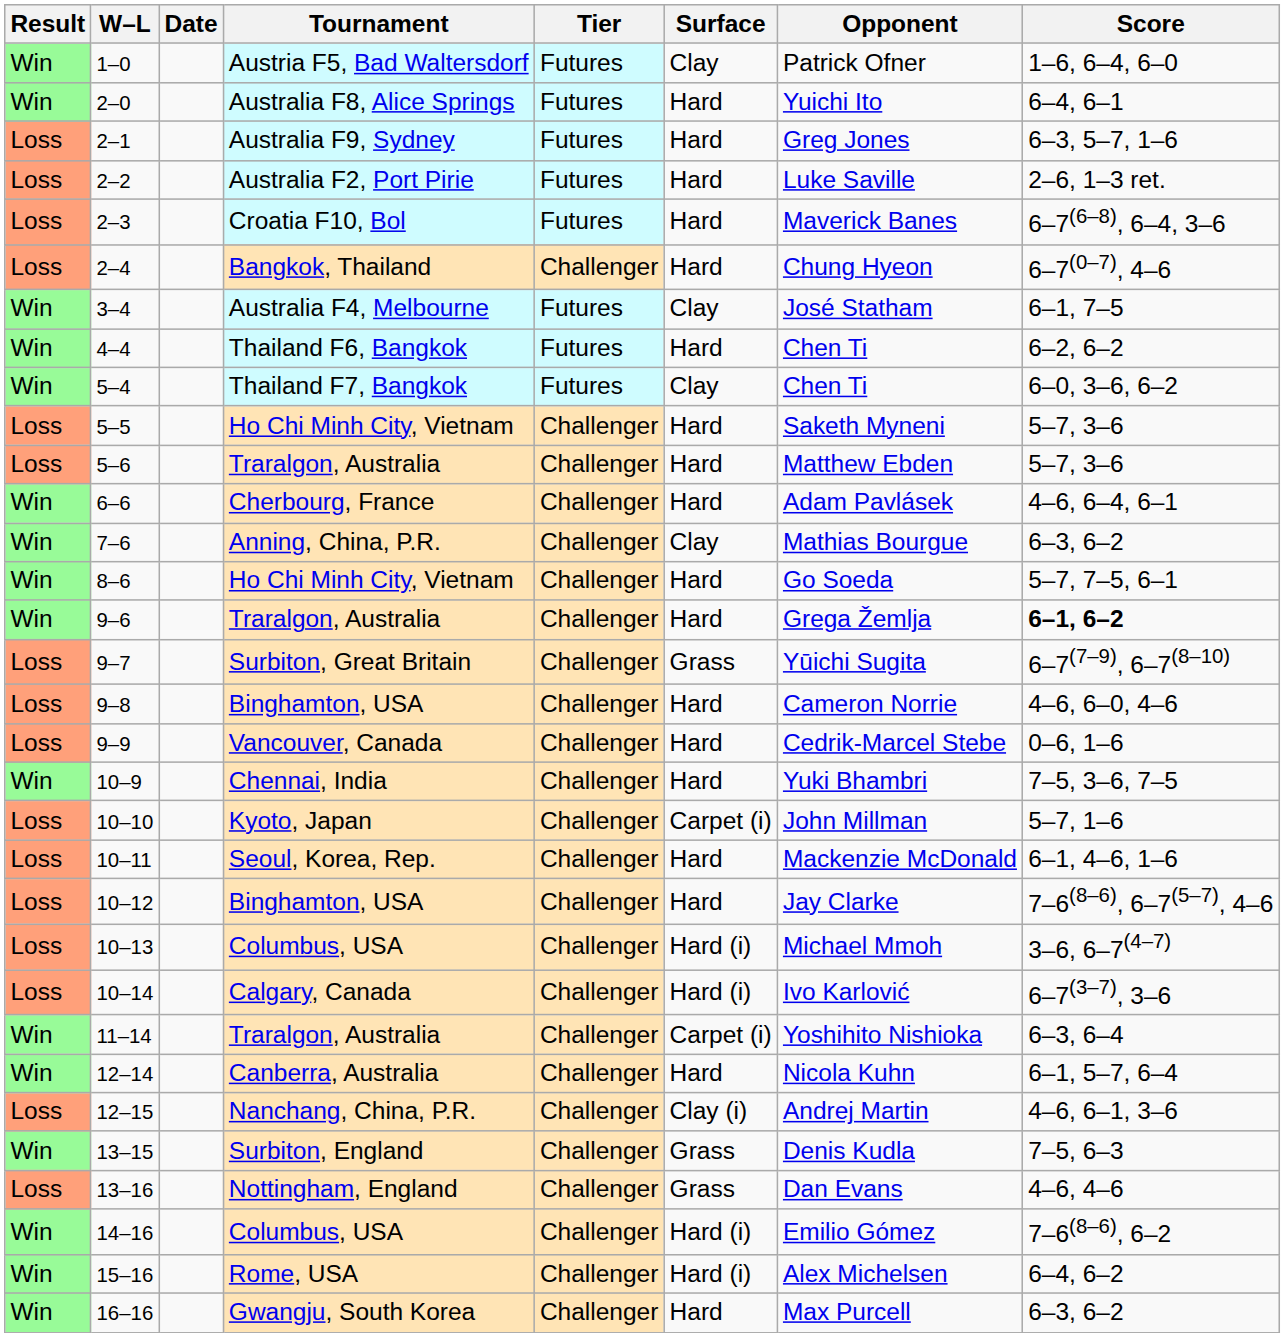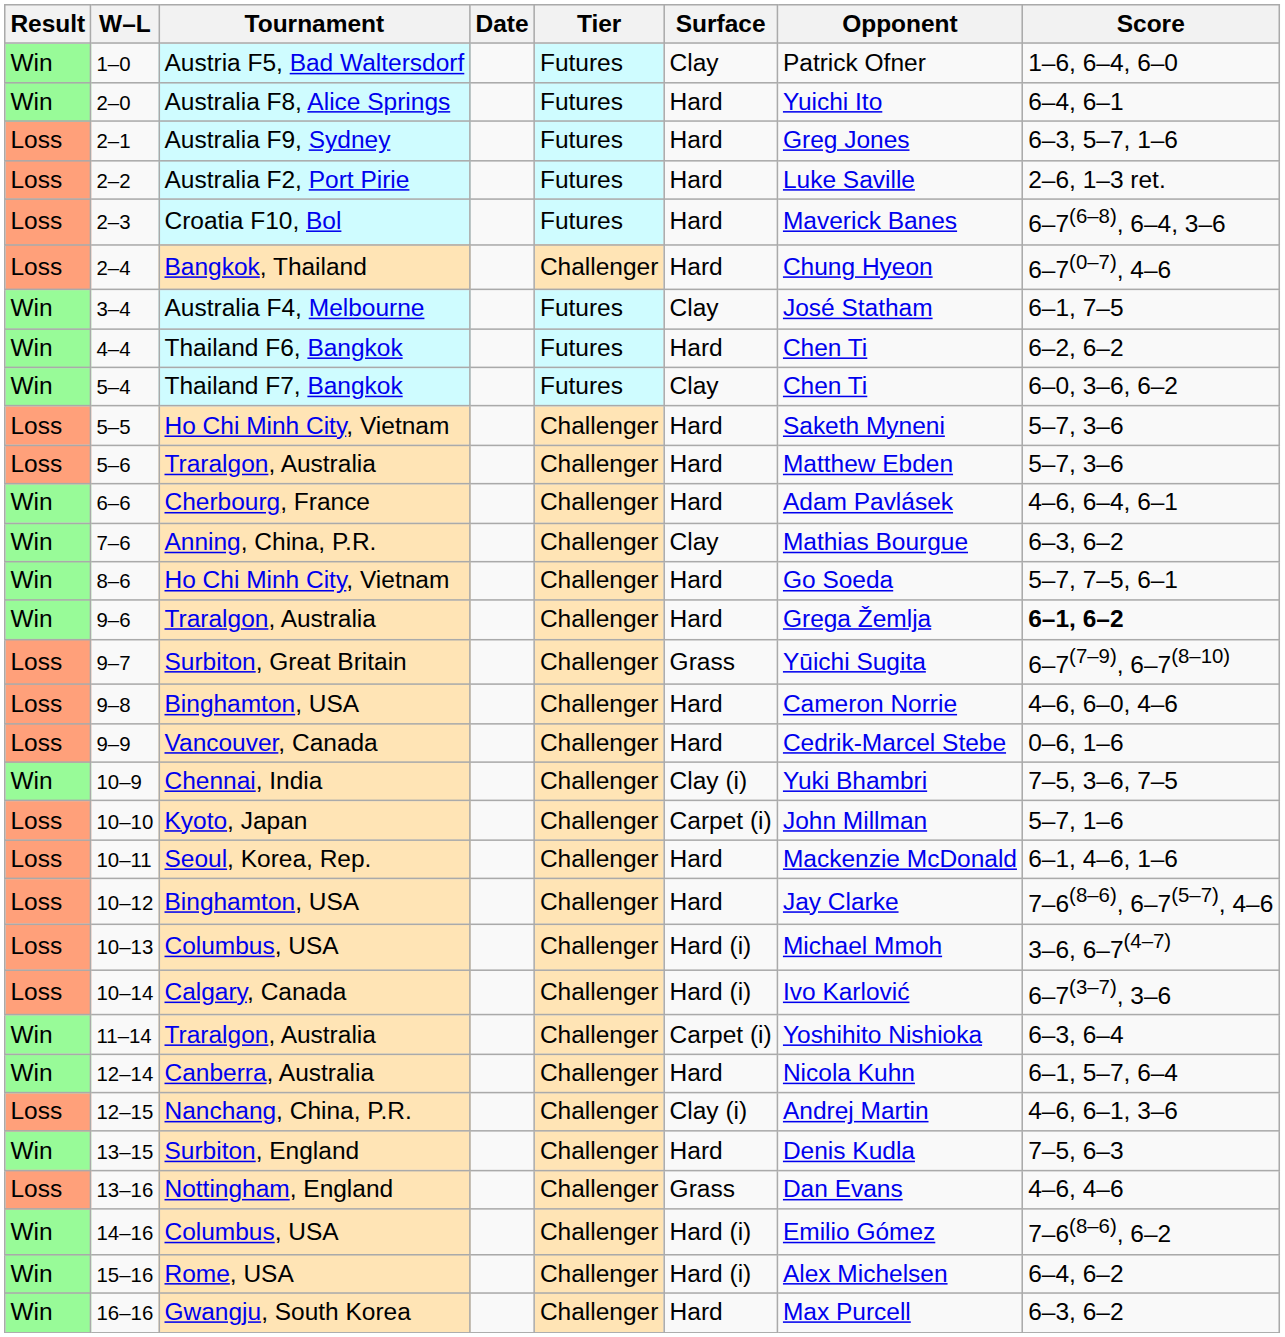 <table class="sortable wikitable">
 <tr>
 <th>Result</th>
 <th class=unsortable>W–L</th>
+<th>Tournament</th>
 <th>Date</th>
-<th>Tournament</th>
 <th>Tier</th>
 <th>Surface</th>
 <th>Opponent</th>
 <th class=unsortable>Score</th>
 </tr>
 <tr>
 <td bgcolor=98FB98>Win</td>
 <td><small>1–0</small></td>
+<td style=background:#cffcff>Austria F5, <a href='#'>Bad Waltersdorf</a></td>
 <td></td>
-<td style=background:#cffcff>Austria F5, <a href='#'>Bad Waltersdorf</a></td>
 <td style=background:#cffcff>Futures</td>
 <td>Clay</td>
 <td> Patrick Ofner</td>
 <td>1–6, 6–4, 6–0</td>
 </tr>
 <tr>
 <td bgcolor=98FB98>Win</td>
 <td><small>2–0</small></td>
+<td style=background:#cffcff>Australia F8, <a href='#'>Alice Springs</a></td>
 <td></td>
-<td style=background:#cffcff>Australia F8, <a href='#'>Alice Springs</a></td>
 <td style=background:#cffcff>Futures</td>
 <td>Hard</td>
 <td> <a href='#'>Yuichi Ito</a></td>
 <td>6–4, 6–1</td>
 </tr>
 <tr>
 <td bgcolor=FFA07A>Loss</td>
 <td><small>2–1</small></td>
+<td style=background:#cffcff>Australia F9, <a href='#'>Sydney</a></td>
 <td></td>
-<td style=background:#cffcff>Australia F9, <a href='#'>Sydney</a></td>
 <td style=background:#cffcff>Futures</td>
 <td>Hard</td>
 <td> <a href='#'>Greg Jones</a></td>
 <td>6–3, 5–7, 1–6</td>
 </tr>
 <tr>
 <td bgcolor=FFA07A>Loss</td>
 <td><small>2–2</small></td>
+<td style=background:#cffcff>Australia F2, <a href='#'>Port Pirie</a></td>
 <td></td>
-<td style=background:#cffcff>Australia F2, <a href='#'>Port Pirie</a></td>
 <td style=background:#cffcff>Futures</td>
 <td>Hard</td>
 <td> <a href='#'>Luke Saville</a></td>
 <td>2–6, 1–3 ret.</td>
 </tr>
 <tr>
 <td bgcolor=FFA07A>Loss</td>
 <td><small>2–3</small></td>
+<td style=background:#cffcff>Croatia F10, <a href='#'>Bol</a></td>
 <td></td>
-<td style=background:#cffcff>Croatia F10, <a href='#'>Bol</a></td>
 <td style=background:#cffcff>Futures</td>
 <td>Hard</td>
 <td> <a href='#'>Maverick Banes</a></td>
 <td>6–7<sup>(6–8)</sup>, 6–4, 3–6</td>
 </tr>
 <tr>
 <td bgcolor=FFA07A>Loss</td>
 <td><small>2–4</small></td>
+<td style=background:moccasin><a href='#'>Bangkok</a>, Thailand</td>
 <td><a href='#'></a></td>
-<td style=background:moccasin><a href='#'>Bangkok</a>, Thailand</td>
 <td style=background:moccasin>Challenger</td>
 <td>Hard</td>
 <td> <a href='#'>Chung Hyeon</a></td>
 <td>6–7<sup>(0–7)</sup>, 4–6</td>
 </tr>
 <tr>
 <td bgcolor=98FB98>Win</td>
 <td><small>3–4</small></td>
+<td style=background:#cffcff>Australia F4, <a href='#'>Melbourne</a></td>
 <td></td>
-<td style=background:#cffcff>Australia F4, <a href='#'>Melbourne</a></td>
 <td style=background:#cffcff>Futures</td>
 <td>Clay</td>
 <td> <a href='#'>José Statham</a></td>
 <td>6–1, 7–5</td>
 </tr>
 <tr>
 <td bgcolor=98FB98>Win</td>
 <td><small>4–4</small></td>
+<td style=background:#cffcff>Thailand F6, <a href='#'>Bangkok</a></td>
 <td></td>
-<td style=background:#cffcff>Thailand F6, <a href='#'>Bangkok</a></td>
 <td style=background:#cffcff>Futures</td>
 <td>Hard</td>
 <td> <a href='#'>Chen Ti</a></td>
 <td>6–2, 6–2</td>
 </tr>
 <tr>
 <td bgcolor=98FB98>Win</td>
 <td><small>5–4</small></td>
+<td style=background:#cffcff>Thailand F7, <a href='#'>Bangkok</a></td>
 <td></td>
-<td style=background:#cffcff>Thailand F7, <a href='#'>Bangkok</a></td>
 <td style=background:#cffcff>Futures</td>
 <td>Clay</td>
 <td> <a href='#'>Chen Ti</a></td>
 <td>6–0, 3–6, 6–2</td>
 </tr>
 <tr>
 <td bgcolor=FFA07A>Loss</td>
 <td><small>5–5</small></td>
+<td style=background:moccasin><a href='#'>Ho Chi Minh City</a>, Vietnam</td>
 <td><a href='#'></a></td>
-<td style=background:moccasin><a href='#'>Ho Chi Minh City</a>, Vietnam</td>
 <td style=background:moccasin>Challenger</td>
 <td>Hard</td>
 <td> <a href='#'>Saketh Myneni</a></td>
 <td>5–7, 3–6</td>
 </tr>
 <tr>
 <td bgcolor=FFA07A>Loss</td>
 <td><small>5–6</small></td>
+<td style=background:moccasin><a href='#'>Traralgon</a>, Australia</td>
 <td><a href='#'></a></td>
-<td style=background:moccasin><a href='#'>Traralgon</a>, Australia</td>
 <td style=background:moccasin>Challenger</td>
 <td>Hard</td>
 <td> <a href='#'>Matthew Ebden</a></td>
 <td>5–7, 3–6</td>
 </tr>
 <tr>
 <td bgcolor=98FB98>Win</td>
 <td><small>6–6</small></td>
+<td style=background:moccasin><a href='#'>Cherbourg</a>, France</td>
 <td><a href='#'></a></td>
-<td style=background:moccasin><a href='#'>Cherbourg</a>, France</td>
 <td style=background:moccasin>Challenger</td>
 <td>Hard</td>
 <td> <a href='#'>Adam Pavlásek</a></td>
 <td>4–6, 6–4, 6–1</td>
 </tr>
 <tr>
 <td bgcolor=98FB98>Win</td>
 <td><small>7–6</small></td>
+<td style=background:moccasin><a href='#'>Anning</a>, China, P.R.</td>
 <td><a href='#'></a></td>
-<td style=background:moccasin><a href='#'>Anning</a>, China, P.R.</td>
 <td style=background:moccasin>Challenger</td>
 <td>Clay</td>
 <td> <a href='#'>Mathias Bourgue</a></td>
 <td>6–3, 6–2</td>
 </tr>
 <tr>
 <td bgcolor=98FB98>Win</td>
 <td><small>8–6</small></td>
+<td style=background:moccasin><a href='#'>Ho Chi Minh City</a>, Vietnam</td>
 <td><a href='#'></a></td>
-<td style=background:moccasin><a href='#'>Ho Chi Minh City</a>, Vietnam</td>
 <td style=background:moccasin>Challenger</td>
 <td>Hard</td>
 <td> <a href='#'>Go Soeda</a></td>
 <td>5–7, 7–5, 6–1</td>
 </tr>
 <tr>
 <td bgcolor=98FB98>Win</td>
 <td><small>9–6</small></td>
+<td style=background:moccasin><a href='#'>Traralgon</a>, Australia</td>
 <td><a href='#'></a></td>
-<td style=background:moccasin><a href='#'>Traralgon</a>, Australia</td>
 <td style=background:moccasin>Challenger</td>
 <td>Hard</td>
 <td> <a href='#'>Grega Žemlja</a></td>
 <td><strong>6–1, 6–2</strong></td>
 </tr>
 <tr>
 <td bgcolor=FFA07A>Loss</td>
 <td><small>9–7</small></td>
+<td style=background:moccasin><a href='#'>Surbiton</a>, Great Britain</td>
 <td><a href='#'></a></td>
-<td style=background:moccasin><a href='#'>Surbiton</a>, Great Britain</td>
 <td style=background:moccasin>Challenger</td>
 <td>Grass</td>
 <td> <a href='#'>Yūichi Sugita</a></td>
 <td>6–7<sup>(7–9)</sup>, 6–7<sup>(8–10)</sup></td>
 </tr>
 <tr>
 <td bgcolor=FFA07A>Loss</td>
 <td><small>9–8</small></td>
+<td style=background:moccasin><a href='#'>Binghamton</a>, USA</td>
 <td><a href='#'></a></td>
-<td style=background:moccasin><a href='#'>Binghamton</a>, USA</td>
 <td style=background:moccasin>Challenger</td>
 <td>Hard</td>
 <td> <a href='#'>Cameron Norrie</a></td>
 <td>4–6, 6–0, 4–6</td>
 </tr>
 <tr>
 <td bgcolor=FFA07A>Loss</td>
 <td><small>9–9</small></td>
+<td style=background:moccasin><a href='#'>Vancouver</a>, Canada</td>
 <td><a href='#'></a></td>
-<td style=background:moccasin><a href='#'>Vancouver</a>, Canada</td>
 <td style=background:moccasin>Challenger</td>
 <td>Hard</td>
 <td> <a href='#'>Cedrik-Marcel Stebe</a></td>
 <td>0–6, 1–6</td>
 </tr>
 <tr>
 <td bgcolor=98FB98>Win</td>
 <td><small>10–9</small></td>
+<td style=background:moccasin><a href='#'>Chennai</a>, India</td>
 <td><a href='#'></a></td>
-<td style=background:moccasin><a href='#'>Chennai</a>, India</td>
 <td style=background:moccasin>Challenger</td>
-<td>Hard</td>
+<td>Clay (i)</td>
 <td> <a href='#'>Yuki Bhambri</a></td>
 <td>7–5, 3–6, 7–5</td>
 </tr>
 <tr>
 <td bgcolor=FFA07A>Loss</td>
 <td><small>10–10</small></td>
+<td style=background:moccasin><a href='#'>Kyoto</a>, Japan</td>
 <td><a href='#'></a></td>
-<td style=background:moccasin><a href='#'>Kyoto</a>, Japan</td>
 <td style=background:moccasin>Challenger</td>
 <td>Carpet (i)</td>
 <td> <a href='#'>John Millman</a></td>
 <td>5–7, 1–6</td>
 </tr>
 <tr>
 <td bgcolor=FFA07A>Loss</td>
 <td><small>10–11</small></td>
+<td style=background:moccasin><a href='#'>Seoul</a>, Korea, Rep.</td>
 <td><a href='#'></a></td>
-<td style=background:moccasin><a href='#'>Seoul</a>, Korea, Rep.</td>
 <td style=background:moccasin>Challenger</td>
 <td>Hard</td>
 <td> <a href='#'>Mackenzie McDonald</a></td>
 <td>6–1, 4–6, 1–6</td>
 </tr>
 <tr>
 <td bgcolor=FFA07A>Loss</td>
 <td><small>10–12</small></td>
+<td style=background:moccasin><a href='#'>Binghamton</a>, USA</td>
 <td><a href='#'></a></td>
-<td style=background:moccasin><a href='#'>Binghamton</a>, USA</td>
 <td style=background:moccasin>Challenger</td>
 <td>Hard</td>
 <td> <a href='#'>Jay Clarke</a></td>
 <td>7–6<sup>(8–6)</sup>, 6–7<sup>(5–7)</sup>, 4–6</td>
 </tr>
 <tr>
 <td bgcolor=FFA07A>Loss</td>
 <td><small>10–13</small></td>
+<td style=background:moccasin><a href='#'>Columbus</a>, USA</td>
 <td><a href='#'></a></td>
-<td style=background:moccasin><a href='#'>Columbus</a>, USA</td>
 <td style=background:moccasin>Challenger</td>
 <td>Hard (i)</td>
 <td> <a href='#'>Michael Mmoh</a></td>
 <td>3–6, 6–7<sup>(4–7)</sup></td>
 </tr>
 <tr>
 <td bgcolor=FFA07A>Loss</td>
 <td><small>10–14</small></td>
+<td style=background:moccasin><a href='#'>Calgary</a>, Canada</td>
 <td><a href='#'></a></td>
-<td style=background:moccasin><a href='#'>Calgary</a>, Canada</td>
 <td style=background:moccasin>Challenger</td>
 <td>Hard (i)</td>
 <td> <a href='#'>Ivo Karlović</a></td>
 <td>6–7<sup>(3–7)</sup>, 3–6</td>
 </tr>
 <tr>
 <td bgcolor=98FB98>Win</td>
 <td><small>11–14</small></td>
+<td style=background:moccasin><a href='#'>Traralgon</a>, Australia</td>
 <td><a href='#'></a></td>
-<td style=background:moccasin><a href='#'>Traralgon</a>, Australia</td>
 <td style=background:moccasin>Challenger</td>
 <td>Carpet (i)</td>
 <td> <a href='#'>Yoshihito Nishioka</a></td>
 <td>6–3, 6–4</td>
 </tr>
 <tr>
 <td bgcolor=98FB98>Win</td>
 <td><small>12–14</small></td>
+<td style=background:moccasin><a href='#'>Canberra</a>, Australia</td>
 <td><a href='#'></a></td>
-<td style=background:moccasin><a href='#'>Canberra</a>, Australia</td>
 <td style=background:moccasin>Challenger</td>
 <td>Hard</td>
 <td> <a href='#'>Nicola Kuhn</a></td>
 <td>6–1, 5–7, 6–4</td>
 </tr>
 <tr>
 <td bgcolor=FFA07A>Loss</td>
 <td><small>12–15</small></td>
+<td style=background:moccasin><a href='#'>Nanchang</a>, China, P.R.</td>
 <td><a href='#'></a></td>
-<td style=background:moccasin><a href='#'>Nanchang</a>, China, P.R.</td>
 <td style=background:moccasin>Challenger</td>
 <td>Clay (i)</td>
 <td> <a href='#'>Andrej Martin</a></td>
 <td>4–6, 6–1, 3–6</td>
 </tr>
 <tr>
 <td bgcolor=98FB98>Win</td>
 <td><small>13–15</small></td>
+<td style=background:moccasin><a href='#'>Surbiton</a>, England</td>
 <td><a href='#'></a></td>
-<td style=background:moccasin><a href='#'>Surbiton</a>, England</td>
 <td style=background:moccasin>Challenger</td>
-<td>Grass</td>
+<td>Hard</td>
 <td> <a href='#'>Denis Kudla</a></td>
 <td>7–5, 6–3</td>
 </tr>
 <tr>
 <td bgcolor=FFA07A>Loss</td>
 <td><small>13–16</small></td>
+<td style=background:moccasin><a href='#'>Nottingham</a>, England</td>
 <td><a href='#'></a></td>
-<td style=background:moccasin><a href='#'>Nottingham</a>, England</td>
 <td style=background:moccasin>Challenger</td>
 <td>Grass</td>
 <td> <a href='#'>Dan Evans</a></td>
 <td>4–6, 4–6</td>
 </tr>
 <tr>
 <td bgcolor=98FB98>Win</td>
 <td><small>14–16</small></td>
+<td style=background:moccasin><a href='#'>Columbus</a>, USA</td>
 <td><a href='#'></a></td>
-<td style=background:moccasin><a href='#'>Columbus</a>, USA</td>
 <td style=background:moccasin>Challenger</td>
 <td>Hard (i)</td>
 <td> <a href='#'>Emilio Gómez</a></td>
 <td>7–6<sup>(8–6)</sup>, 6–2</td>
 </tr>
 <tr>
 <td bgcolor=98FB98>Win</td>
 <td><small>15–16</small></td>
+<td style=background:moccasin><a href='#'>Rome</a>, USA</td>
 <td><a href='#'></a></td>
-<td style=background:moccasin><a href='#'>Rome</a>, USA</td>
 <td style=background:moccasin>Challenger</td>
 <td>Hard (i)</td>
 <td> <a href='#'>Alex Michelsen</a></td>
 <td>6–4, 6–2</td>
 </tr>
 <tr>
 <td bgcolor=98FB98>Win</td>
 <td><small>16–16</small></td>
+<td style=background:moccasin><a href='#'>Gwangju</a>, South Korea</td>
 <td><a href='#'></a></td>
-<td style=background:moccasin><a href='#'>Gwangju</a>, South Korea</td>
 <td style=background:moccasin>Challenger</td>
 <td>Hard</td>
 <td> <a href='#'>Max Purcell</a></td>
 <td>6–3, 6–2</td>
 </tr>
 </table>
